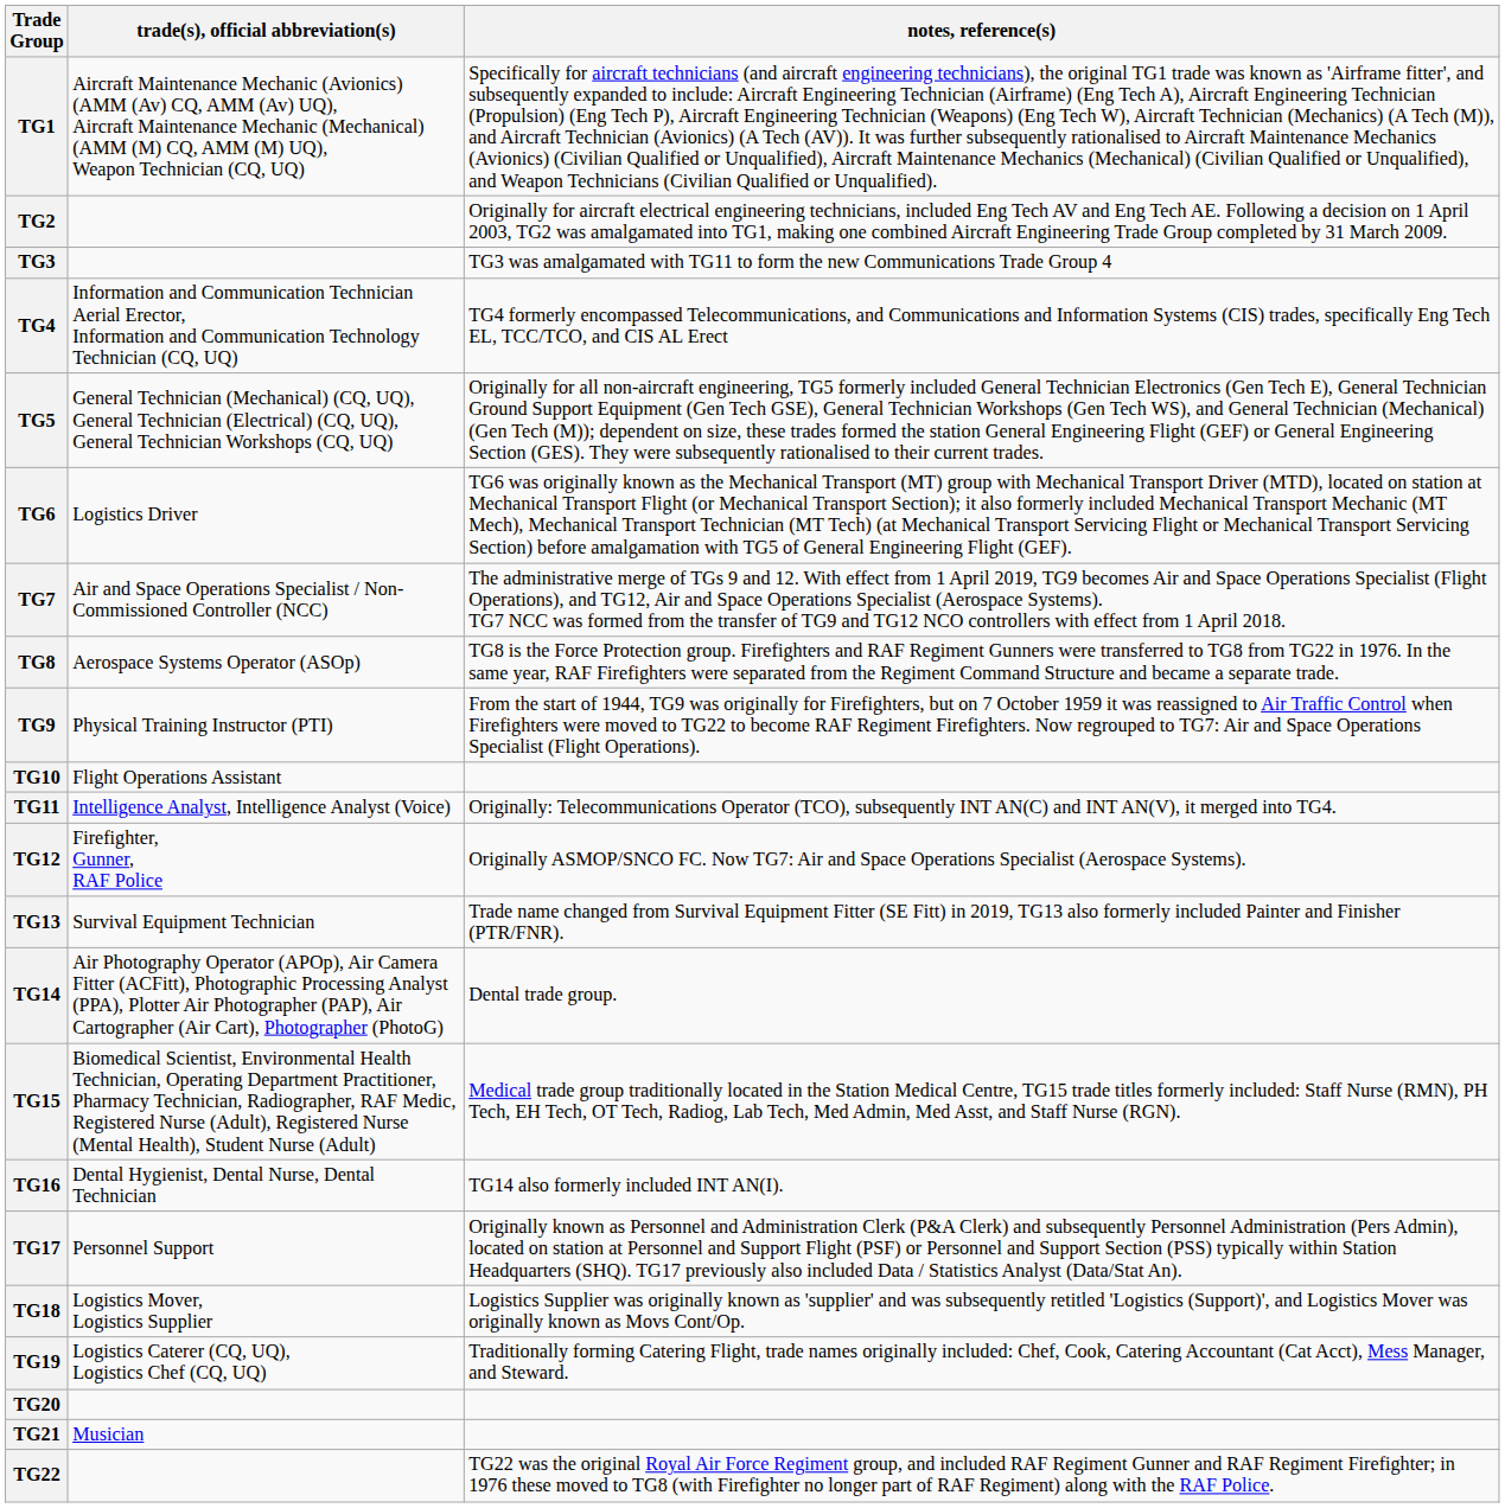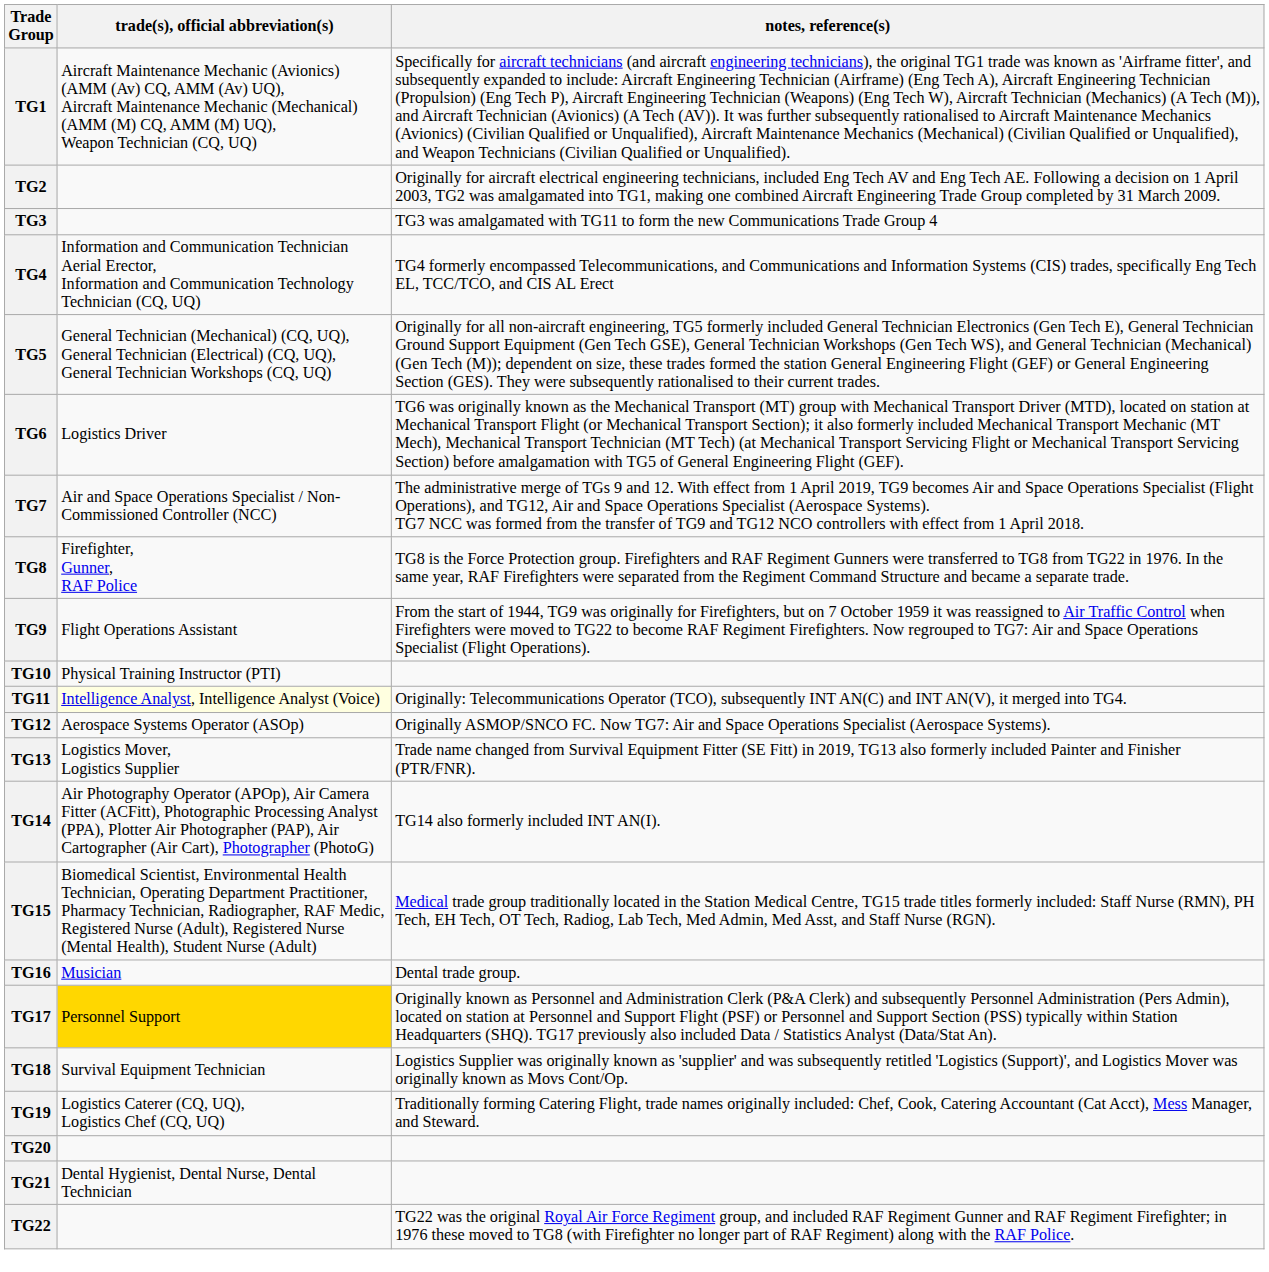 <table class="wikitable sortable">
 <tr>
 <th>Trade<br>Group</th>
 <th>trade(s), official abbreviation(s)</th>
 <th>notes, reference(s)</th>
 </tr>
 <tr>
 <th>TG1</th>
 <td>Aircraft Maintenance Mechanic (Avionics) (AMM (Av) CQ, AMM (Av) UQ),<br>Aircraft Maintenance Mechanic (Mechanical) (AMM (M) CQ, AMM (M) UQ),<br>Weapon Technician (CQ, UQ)</td>
 <td>Specifically for <a href='#'>aircraft technicians</a> (and aircraft <a href='#'>engineering technicians</a>), the original TG1 trade was known as 'Airframe fitter', and subsequently expanded to include: Aircraft Engineering Technician (Airframe) (Eng Tech A), Aircraft Engineering Technician (Propulsion) (Eng Tech P), Aircraft Engineering Technician (Weapons) (Eng Tech W), Aircraft Technician (Mechanics) (A Tech (M)), and Aircraft Technician (Avionics) (A Tech (AV)).  It was further subsequently rationalised to Aircraft Maintenance Mechanics (Avionics) (Civilian Qualified or Unqualified), Aircraft Maintenance Mechanics (Mechanical) (Civilian Qualified or Unqualified), and Weapon Technicians (Civilian Qualified or Unqualified).</td>
 </tr>
 <tr>
 <th>TG2</th>
 <td></td>
 <td>Originally for aircraft electrical engineering technicians, included Eng Tech AV and Eng Tech AE.  Following a decision on 1 April 2003, TG2 was amalgamated into TG1, making one combined Aircraft Engineering Trade Group completed by 31 March 2009.</td>
 </tr>
 <tr>
 <th>TG3</th>
 <td></td>
 <td>TG3 was amalgamated with TG11 to form the new Communications Trade Group 4</td>
 </tr>
 <tr>
 <th>TG4</th>
 <td>Information and Communication Technician Aerial Erector,<br>Information and Communication Technology Technician (CQ, UQ)</td>
 <td>TG4 formerly encompassed Telecommunications, and Communications and Information Systems (CIS) trades, specifically Eng Tech EL, TCC/TCO, and CIS AL Erect</td>
 </tr>
 <tr>
 <th>TG5</th>
 <td>General Technician (Mechanical) (CQ, UQ),<br>General Technician (Electrical) (CQ, UQ),<br>General Technician Workshops (CQ, UQ)</td>
 <td>Originally for all non-aircraft engineering, TG5 formerly included General Technician Electronics (Gen Tech E), General Technician Ground Support Equipment (Gen Tech GSE), General Technician Workshops (Gen Tech WS), and General Technician (Mechanical) (Gen Tech (M)); dependent on size, these trades formed the station General Engineering Flight (GEF) or General Engineering Section (GES).  They were subsequently rationalised to their current trades.</td>
 </tr>
 <tr>
 <th>TG6</th>
 <td>Logistics Driver</td>
 <td>TG6 was originally known as the Mechanical Transport (MT) group with Mechanical Transport Driver (MTD), located on station at Mechanical Transport Flight (or Mechanical Transport Section); it also formerly included Mechanical Transport Mechanic (MT Mech), Mechanical Transport Technician (MT Tech) (at Mechanical Transport Servicing Flight or Mechanical Transport Servicing Section) before amalgamation with TG5 of General Engineering Flight (GEF).</td>
 </tr>
 <tr>
 <th>TG7</th>
 <td>Air and Space Operations Specialist / Non-Commissioned Controller (NCC)</td>
 <td>The administrative merge of TGs 9 and 12.  With effect from 1 April 2019, TG9 becomes Air and Space Operations Specialist (Flight Operations), and TG12, Air and Space Operations Specialist (Aerospace Systems).<br>TG7 NCC was formed from the transfer of TG9 and TG12 NCO controllers with effect from 1 April 2018.</td>
 </tr>
 <tr>
 <th>TG8</th>
-<td>Aerospace Systems Operator (ASOp)</td>
+<td>Firefighter,<br><a href='#'>Gunner</a>,<br><a href='#'>RAF Police</a></td>
 <td>TG8 is the Force Protection group.  Firefighters and RAF Regiment Gunners were transferred to TG8 from TG22 in 1976.  In the same year, RAF Firefighters were separated from the Regiment Command Structure and became a separate trade.</td>
 </tr>
 <tr>
 <th>TG9</th>
-<td>Physical Training Instructor (PTI)</td>
+<td>Flight Operations Assistant</td>
 <td>From the start of 1944, TG9 was originally for Firefighters, but on 7 October 1959 it was reassigned to <a href='#'>Air Traffic Control</a> when Firefighters were moved to TG22 to become RAF Regiment Firefighters.  Now regrouped to TG7: Air and Space Operations Specialist (Flight Operations).</td>
 </tr>
 <tr>
 <th>TG10</th>
-<td>Flight Operations Assistant</td>
+<td>Physical Training Instructor (PTI)</td>
 <td></td>
 </tr>
 <tr>
 <th>TG11</th>
-<td><a href='#'>Intelligence Analyst</a>, Intelligence Analyst (Voice)</td>
+<td style="background: lightyellow;"><a href='#'>Intelligence Analyst</a>, Intelligence Analyst (Voice)</td>
 <td> Originally: Telecommunications Operator (TCO), subsequently INT AN(C) and INT AN(V), it merged into TG4.</td>
 </tr>
 <tr>
 <th>TG12</th>
-<td>Firefighter,<br><a href='#'>Gunner</a>,<br><a href='#'>RAF Police</a></td>
+<td>Aerospace Systems Operator (ASOp)</td>
 <td>Originally ASMOP/SNCO FC.  Now TG7: Air and Space Operations Specialist (Aerospace Systems).</td>
 </tr>
 <tr>
 <th>TG13</th>
-<td>Survival Equipment Technician</td>
+<td>Logistics Mover,<br>Logistics Supplier</td>
 <td>Trade name changed from Survival Equipment Fitter (SE Fitt) in 2019, TG13 also formerly included Painter and Finisher (PTR/FNR).</td>
 </tr>
 <tr>
 <th>TG14</th>
 <td>Air Photography Operator (APOp), Air Camera Fitter (ACFitt), Photographic Processing Analyst (PPA), Plotter Air Photographer (PAP), Air Cartographer (Air Cart), <a href='#'>Photographer</a> (PhotoG)</td>
-<td>  Dental trade group.</td>
+<td>  TG14 also formerly included INT AN(I).</td>
 </tr>
 <tr>
 <th>TG15</th>
 <td>Biomedical Scientist, Environmental Health Technician, Operating Department Practitioner, Pharmacy Technician, Radiographer, RAF Medic, Registered Nurse (Adult), Registered Nurse (Mental Health), Student Nurse (Adult)</td>
 <td>  <a href='#'>Medical</a> trade group traditionally located in the Station Medical Centre, TG15 trade titles formerly included: Staff Nurse (RMN), PH Tech, EH Tech, OT Tech, Radiog, Lab Tech, Med Admin, Med Asst, and Staff Nurse (RGN).</td>
 </tr>
 <tr>
 <th>TG16</th>
-<td>Dental Hygienist, Dental Nurse, Dental Technician</td>
-<td>  TG14 also formerly included INT AN(I).</td>
+<td><a href='#'>Musician</a></td>
+<td>  Dental trade group.</td>
 </tr>
 <tr>
 <th>TG17</th>
-<td>Personnel Support</td>
+<td style="background: gold;">Personnel Support</td>
 <td>Originally known as Personnel and Administration Clerk (P&A Clerk) and subsequently Personnel Administration (Pers Admin), located on station at Personnel and Support Flight (PSF) or Personnel and Support Section (PSS) typically within Station Headquarters (SHQ).  TG17 previously also included Data / Statistics Analyst (Data/Stat An).</td>
 </tr>
 <tr>
 <th>TG18</th>
-<td>Logistics Mover,<br>Logistics Supplier</td>
+<td>Survival Equipment Technician</td>
 <td>Logistics Supplier was originally known as 'supplier' and was subsequently retitled 'Logistics (Support)', and Logistics Mover was originally known as Movs Cont/Op.</td>
 </tr>
 <tr>
 <th>TG19</th>
 <td>Logistics Caterer (CQ, UQ),<br>Logistics Chef (CQ, UQ)</td>
 <td>Traditionally forming Catering Flight, trade names originally included: Chef, Cook, Catering Accountant (Cat Acct), <a href='#'>Mess</a> Manager, and Steward.</td>
 </tr>
 <tr>
 <th>TG20</th>
 <td></td>
 <td></td>
 </tr>
 <tr>
 <th>TG21</th>
-<td><a href='#'>Musician</a></td>
+<td>Dental Hygienist, Dental Nurse, Dental Technician</td>
 <td></td>
 </tr>
 <tr>
 <th>TG22</th>
 <td></td>
 <td>TG22 was the original <a href='#'>Royal Air Force Regiment</a> group, and included RAF Regiment Gunner and RAF Regiment Firefighter; in 1976 these moved to TG8 (with Firefighter no longer part of RAF Regiment) along with the <a href='#'>RAF Police</a>.</td>
 </tr>
 </table>
